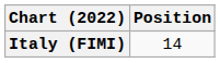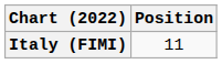 <table class="wikitable plainrowheaders" style="text-align:center;">
 <tr>
 <th>Chart (2022)</th>
 <th>Position</th>
 </tr>
 <tr>
 <th scope="row">Italy (FIMI)</th>
-<td>14</td>
+<td>11</td>
 </tr>
 </table>
